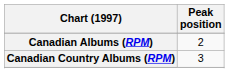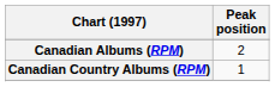 <table class="wikitable sortable plainrowheaders" style="text-align:center">
 <tr>
 <th scope="col">Chart (1997)</th>
 <th scope="col">Peak<br>position</th>
 </tr>
 <tr>
 </tr>
 <tr>
 <th scope="row">Canadian Albums (<em><a href='#'>RPM</a></em>)</th>
 <td>2</td>
 </tr>
 <tr>
 <th scope="row">Canadian Country Albums (<em><a href='#'>RPM</a></em>)</th>
-<td>3</td>
+<td>1</td>
 </tr>
 <tr>
 </tr>
 <tr>
 </tr>
 <tr>
 </tr>
 </table>
